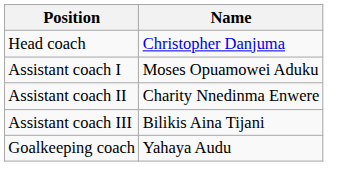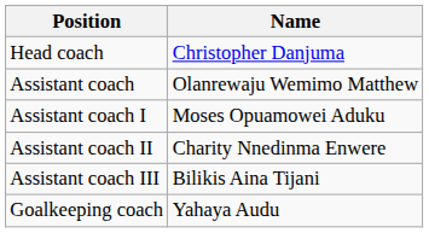 <table class="wikitable">
 <tr>
 <th>Position</th>
 <th>Name</th>
 </tr>
 <tr>
 <td>Head coach</td>
 <td> <a href='#'>Christopher Danjuma</a></td>
+</tr>
+<tr>
+<td>Assistant coach</td>
+<td> Olanrewaju Wemimo Matthew</td>
 </tr>
 <tr>
 <td>Assistant coach I</td>
 <td> Moses Opuamowei Aduku</td>
 </tr>
 <tr>
 <td>Assistant coach II</td>
 <td> Charity Nnedinma Enwere</td>
 </tr>
 <tr>
 <td>Assistant coach III</td>
 <td> Bilikis Aina Tijani</td>
 </tr>
 <tr>
 <td>Goalkeeping coach</td>
 <td> Yahaya Audu</td>
 </tr>
 </table>
